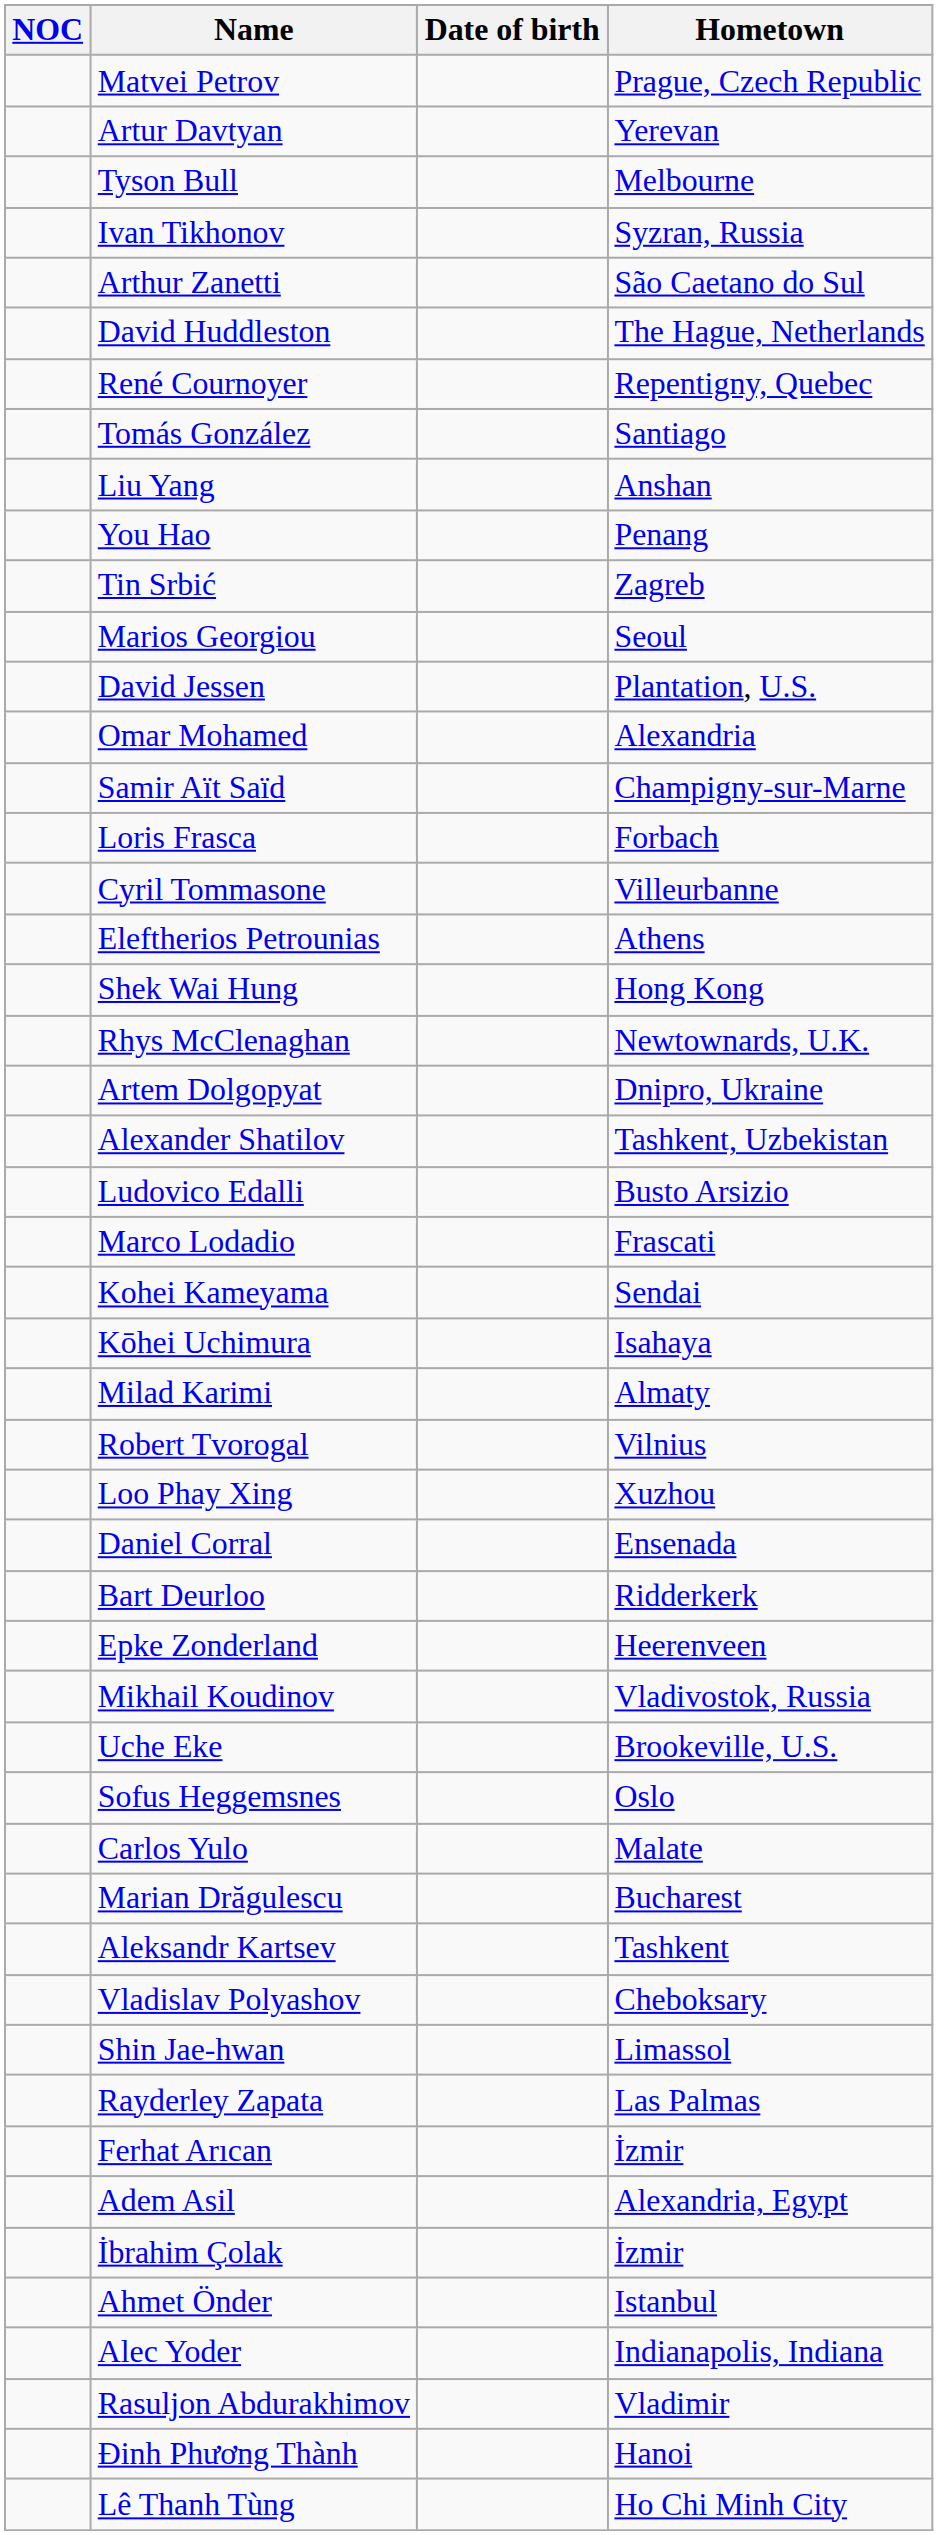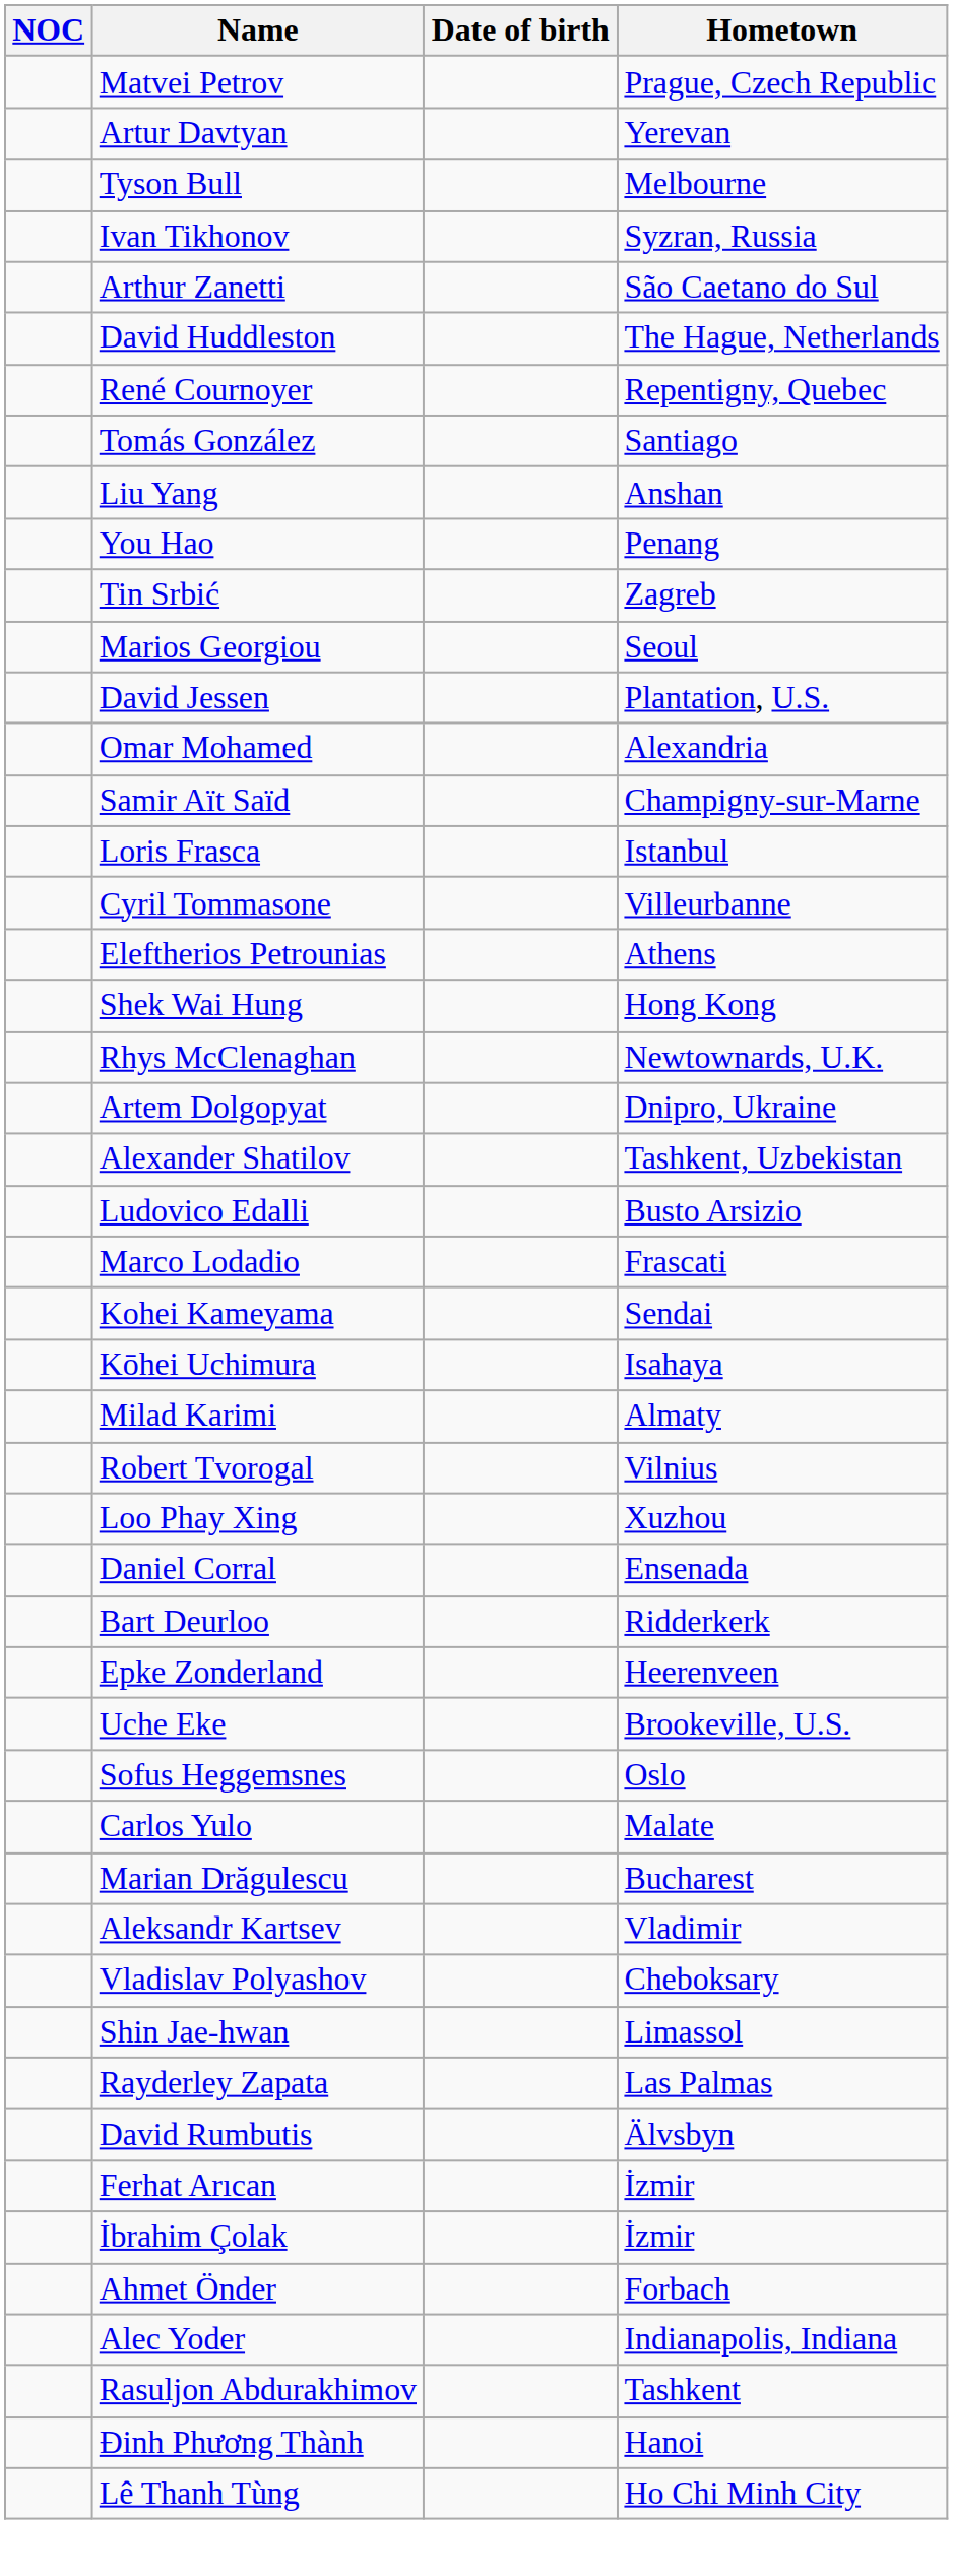 <table class="wikitable sortable">
 <tr>
 <th><a href='#'>NOC</a></th>
 <th>Name</th>
 <th>Date of birth</th>
 <th>Hometown</th>
 </tr>
 <tr>
 <td></td>
 <td><a href='#'>Matvei Petrov</a></td>
 <td></td>
 <td><a href='#'> Prague, Czech Republic</a></td>
 </tr>
 <tr>
 <td></td>
 <td><a href='#'>Artur Davtyan</a></td>
 <td></td>
 <td><a href='#'>Yerevan</a></td>
 </tr>
 <tr>
 <td></td>
 <td><a href='#'>Tyson Bull</a></td>
 <td></td>
 <td><a href='#'>Melbourne</a></td>
 </tr>
 <tr>
 <td></td>
 <td><a href='#'>Ivan Tikhonov</a></td>
 <td></td>
 <td><a href='#'>Syzran, Russia</a></td>
 </tr>
 <tr>
 <td></td>
 <td><a href='#'>Arthur Zanetti</a></td>
 <td></td>
 <td><a href='#'>São Caetano do Sul</a></td>
 </tr>
 <tr>
 <td></td>
 <td><a href='#'>David Huddleston</a></td>
 <td></td>
 <td><a href='#'>The Hague, Netherlands</a></td>
 </tr>
 <tr>
 <td></td>
 <td><a href='#'>René Cournoyer</a></td>
 <td></td>
 <td><a href='#'>Repentigny, Quebec</a></td>
 </tr>
 <tr>
 <td></td>
 <td><a href='#'>Tomás González</a></td>
 <td></td>
 <td><a href='#'>Santiago</a></td>
 </tr>
 <tr>
 <td></td>
 <td><a href='#'>Liu Yang</a></td>
 <td></td>
 <td><a href='#'>Anshan</a></td>
 </tr>
 <tr>
 <td></td>
 <td><a href='#'>You Hao</a></td>
 <td></td>
 <td><a href='#'>Penang</a></td>
 </tr>
 <tr>
 <td></td>
 <td><a href='#'>Tin Srbić</a></td>
 <td></td>
 <td><a href='#'>Zagreb</a></td>
 </tr>
 <tr>
 <td></td>
 <td><a href='#'>Marios Georgiou</a></td>
 <td></td>
 <td><a href='#'>Seoul</a></td>
 </tr>
 <tr>
 <td></td>
 <td><a href='#'>David Jessen</a></td>
 <td></td>
 <td><a href='#'>Plantation</a>, <a href='#'>U.S.</a></td>
 </tr>
 <tr>
 <td></td>
 <td><a href='#'>Omar Mohamed</a></td>
 <td></td>
 <td><a href='#'>Alexandria</a></td>
 </tr>
 <tr>
 <td></td>
 <td><a href='#'>Samir Aït Saïd</a></td>
 <td></td>
 <td><a href='#'>Champigny-sur-Marne</a></td>
 </tr>
 <tr>
 <td></td>
 <td><a href='#'>Loris Frasca</a></td>
 <td></td>
-<td><a href='#'>Forbach</a></td>
+<td><a href='#'>Istanbul</a></td>
 </tr>
 <tr>
 <td></td>
 <td><a href='#'>Cyril Tommasone</a></td>
 <td></td>
 <td><a href='#'>Villeurbanne</a></td>
 </tr>
 <tr>
 <td></td>
 <td><a href='#'>Eleftherios Petrounias</a></td>
 <td></td>
 <td><a href='#'>Athens</a></td>
 </tr>
 <tr>
 <td></td>
 <td><a href='#'>Shek Wai Hung</a></td>
 <td></td>
 <td><a href='#'>Hong Kong</a></td>
 </tr>
 <tr>
 <td></td>
 <td><a href='#'>Rhys McClenaghan</a></td>
 <td></td>
 <td><a href='#'>Newtownards, U.K.</a></td>
 </tr>
 <tr>
 <td></td>
 <td><a href='#'>Artem Dolgopyat</a></td>
 <td></td>
 <td><a href='#'>Dnipro, Ukraine</a></td>
 </tr>
 <tr>
 <td></td>
 <td><a href='#'>Alexander Shatilov</a></td>
 <td></td>
 <td><a href='#'>Tashkent, Uzbekistan</a></td>
 </tr>
 <tr>
 <td></td>
 <td><a href='#'>Ludovico Edalli</a></td>
 <td></td>
 <td><a href='#'>Busto Arsizio</a></td>
 </tr>
 <tr>
 <td></td>
 <td><a href='#'>Marco Lodadio</a></td>
 <td></td>
 <td><a href='#'>Frascati</a></td>
 </tr>
 <tr>
 <td></td>
 <td><a href='#'>Kohei Kameyama</a></td>
 <td></td>
 <td><a href='#'>Sendai</a></td>
 </tr>
 <tr>
 <td></td>
 <td><a href='#'>Kōhei Uchimura</a></td>
 <td></td>
 <td><a href='#'>Isahaya</a></td>
 </tr>
 <tr>
 <td></td>
 <td><a href='#'>Milad Karimi</a></td>
 <td></td>
 <td><a href='#'>Almaty</a></td>
 </tr>
 <tr>
 <td></td>
 <td><a href='#'>Robert Tvorogal</a></td>
 <td></td>
 <td><a href='#'>Vilnius</a></td>
 </tr>
 <tr>
 <td></td>
 <td><a href='#'>Loo Phay Xing</a></td>
 <td></td>
 <td><a href='#'>Xuzhou</a></td>
 </tr>
 <tr>
 <td></td>
 <td><a href='#'>Daniel Corral</a></td>
 <td></td>
 <td><a href='#'>Ensenada</a></td>
 </tr>
 <tr>
 <td></td>
 <td><a href='#'>Bart Deurloo</a></td>
 <td></td>
 <td><a href='#'>Ridderkerk</a></td>
 </tr>
 <tr>
 <td></td>
 <td><a href='#'>Epke Zonderland</a></td>
 <td></td>
 <td><a href='#'>Heerenveen</a></td>
 </tr>
 <tr>
 <td></td>
-<td><a href='#'>Mikhail Koudinov</a></td>
-<td></td>
-<td><a href='#'>Vladivostok, Russia</a></td>
-</tr>
-<tr>
-<td></td>
 <td><a href='#'>Uche Eke</a></td>
 <td></td>
 <td><a href='#'>Brookeville, U.S.</a></td>
 </tr>
 <tr>
 <td></td>
 <td><a href='#'>Sofus Heggemsnes</a></td>
 <td></td>
 <td><a href='#'>Oslo</a></td>
 </tr>
 <tr>
 <td></td>
 <td><a href='#'>Carlos Yulo</a></td>
 <td></td>
 <td><a href='#'>Malate</a></td>
 </tr>
 <tr>
 <td></td>
 <td><a href='#'>Marian Drăgulescu</a></td>
 <td></td>
 <td><a href='#'>Bucharest</a></td>
 </tr>
 <tr>
 <td></td>
 <td><a href='#'>Aleksandr Kartsev</a></td>
 <td></td>
-<td><a href='#'>Tashkent</a></td>
+<td><a href='#'>Vladimir</a></td>
 </tr>
 <tr>
 <td></td>
 <td><a href='#'>Vladislav Polyashov</a></td>
 <td></td>
 <td><a href='#'>Cheboksary</a></td>
 </tr>
 <tr>
 <td></td>
 <td><a href='#'>Shin Jae-hwan</a></td>
 <td></td>
 <td><a href='#'>Limassol</a></td>
 </tr>
 <tr>
 <td></td>
 <td><a href='#'>Rayderley Zapata</a></td>
 <td></td>
 <td><a href='#'>Las Palmas</a></td>
 </tr>
 <tr>
 <td></td>
+<td><a href='#'>David Rumbutis</a></td>
+<td></td>
+<td><a href='#'>Älvsbyn</a></td>
+</tr>
+<tr>
+<td></td>
 <td><a href='#'>Ferhat Arıcan</a></td>
 <td></td>
 <td><a href='#'>İzmir</a></td>
-</tr>
-<tr>
-<td></td>
-<td><a href='#'>Adem Asil</a></td>
-<td></td>
-<td><a href='#'>Alexandria, Egypt</a></td>
 </tr>
 <tr>
 <td></td>
 <td><a href='#'>İbrahim Çolak</a></td>
 <td></td>
 <td><a href='#'>İzmir</a></td>
 </tr>
 <tr>
 <td></td>
 <td><a href='#'>Ahmet Önder</a></td>
 <td></td>
-<td><a href='#'>Istanbul</a></td>
+<td><a href='#'>Forbach</a></td>
 </tr>
 <tr>
 <td></td>
 <td><a href='#'>Alec Yoder</a></td>
 <td></td>
 <td><a href='#'>Indianapolis, Indiana</a></td>
 </tr>
 <tr>
 <td></td>
 <td><a href='#'>Rasuljon Abdurakhimov</a></td>
 <td></td>
-<td><a href='#'>Vladimir</a></td>
+<td><a href='#'>Tashkent</a></td>
 </tr>
 <tr>
 <td></td>
 <td><a href='#'>Đinh Phương Thành</a></td>
 <td></td>
 <td><a href='#'>Hanoi</a></td>
 </tr>
 <tr>
 <td></td>
 <td><a href='#'>Lê Thanh Tùng</a></td>
 <td></td>
 <td><a href='#'>Ho Chi Minh City</a></td>
 </tr>
 </table>
